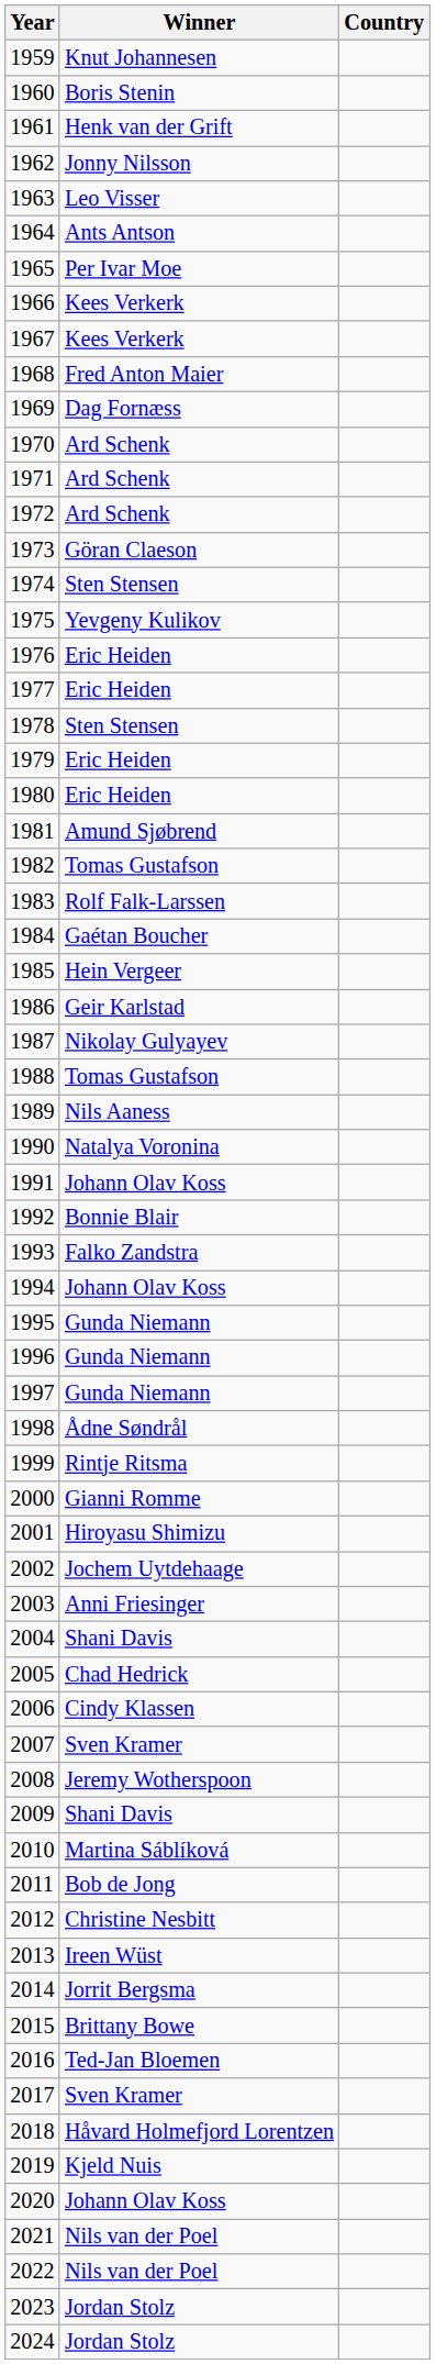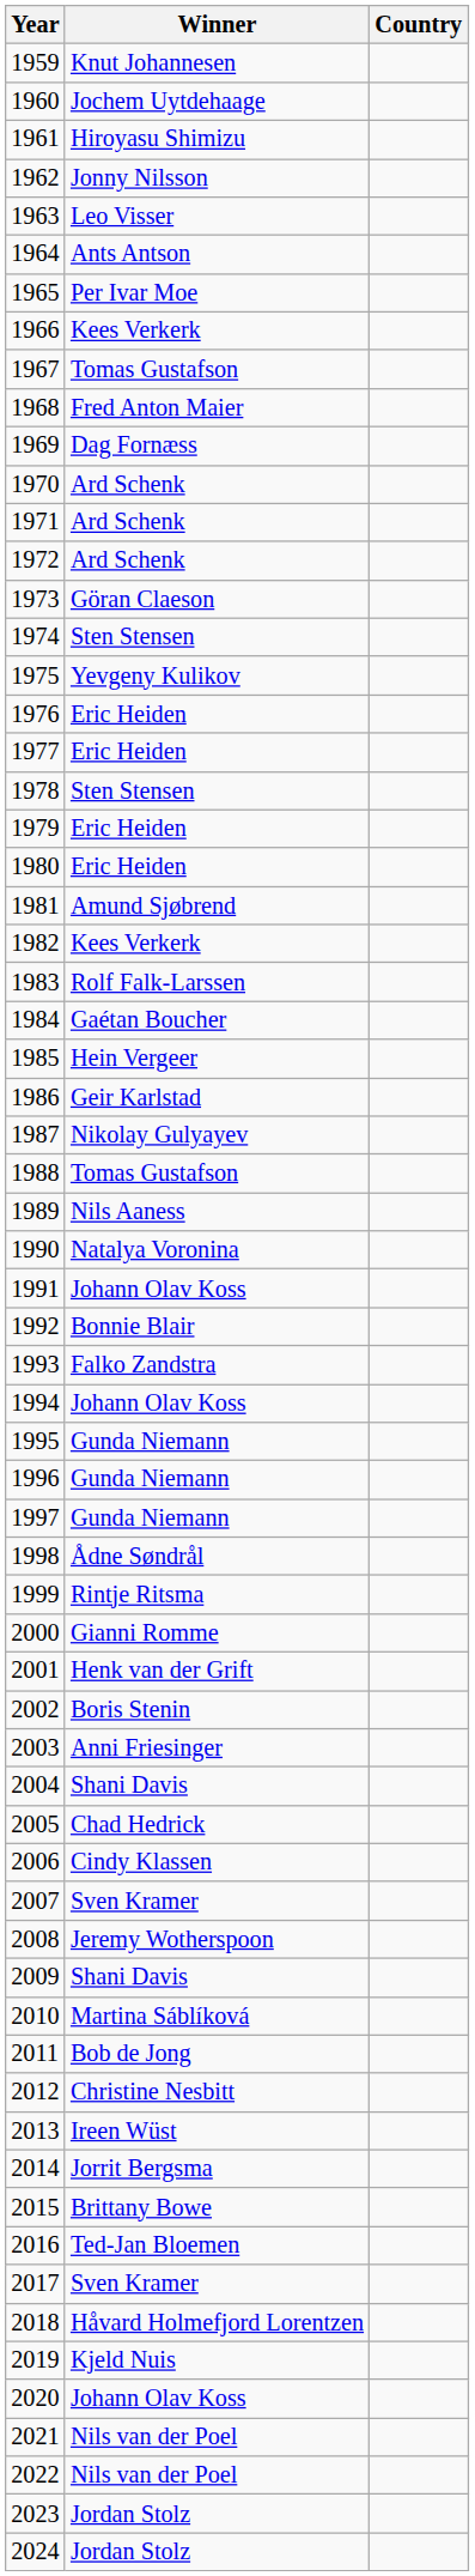 <table class="wikitable sortable">
 <tr>
 <th>Year</th>
 <th>Winner</th>
 <th>Country</th>
 </tr>
 <tr>
 <td>1959</td>
 <td><a href='#'>Knut Johannesen</a></td>
 <td></td>
 </tr>
 <tr>
 <td>1960</td>
-<td><a href='#'>Boris Stenin</a></td>
+<td><a href='#'>Jochem Uytdehaage</a></td>
 <td></td>
 </tr>
 <tr>
 <td>1961</td>
-<td><a href='#'>Henk van der Grift</a></td>
+<td><a href='#'>Hiroyasu Shimizu</a></td>
 <td></td>
 </tr>
 <tr>
 <td>1962</td>
 <td><a href='#'>Jonny Nilsson</a></td>
 <td></td>
 </tr>
 <tr>
 <td>1963</td>
 <td><a href='#'>Leo Visser</a></td>
 <td></td>
 </tr>
 <tr>
 <td>1964</td>
 <td><a href='#'>Ants Antson</a></td>
 <td></td>
 </tr>
 <tr>
 <td>1965</td>
 <td><a href='#'>Per Ivar Moe</a></td>
 <td></td>
 </tr>
 <tr>
 <td>1966</td>
 <td><a href='#'>Kees Verkerk</a></td>
 <td></td>
 </tr>
 <tr>
 <td>1967</td>
-<td><a href='#'>Kees Verkerk</a></td>
+<td><a href='#'>Tomas Gustafson</a></td>
 <td></td>
 </tr>
 <tr>
 <td>1968</td>
 <td><a href='#'>Fred Anton Maier</a></td>
 <td></td>
 </tr>
 <tr>
 <td>1969</td>
 <td><a href='#'>Dag Fornæss</a></td>
 <td></td>
 </tr>
 <tr>
 <td>1970</td>
 <td><a href='#'>Ard Schenk</a></td>
 <td></td>
 </tr>
 <tr>
 <td>1971</td>
 <td><a href='#'>Ard Schenk</a></td>
 <td></td>
 </tr>
 <tr>
 <td>1972</td>
 <td><a href='#'>Ard Schenk</a></td>
 <td></td>
 </tr>
 <tr>
 <td>1973</td>
 <td><a href='#'>Göran Claeson</a></td>
 <td></td>
 </tr>
 <tr>
 <td>1974</td>
 <td><a href='#'>Sten Stensen</a></td>
 <td></td>
 </tr>
 <tr>
 <td>1975</td>
 <td><a href='#'>Yevgeny Kulikov</a></td>
 <td></td>
 </tr>
 <tr>
 <td>1976</td>
 <td><a href='#'>Eric Heiden</a></td>
 <td></td>
 </tr>
 <tr>
 <td>1977</td>
 <td><a href='#'>Eric Heiden</a></td>
 <td></td>
 </tr>
 <tr>
 <td>1978</td>
 <td><a href='#'>Sten Stensen</a></td>
 <td></td>
 </tr>
 <tr>
 <td>1979</td>
 <td><a href='#'>Eric Heiden</a></td>
 <td></td>
 </tr>
 <tr>
 <td>1980</td>
 <td><a href='#'>Eric Heiden</a></td>
 <td></td>
 </tr>
 <tr>
 <td>1981</td>
 <td><a href='#'>Amund Sjøbrend</a></td>
 <td></td>
 </tr>
 <tr>
 <td>1982</td>
-<td><a href='#'>Tomas Gustafson</a></td>
+<td><a href='#'>Kees Verkerk</a></td>
 <td></td>
 </tr>
 <tr>
 <td>1983</td>
 <td><a href='#'>Rolf Falk-Larssen</a></td>
 <td></td>
 </tr>
 <tr>
 <td>1984</td>
 <td><a href='#'>Gaétan Boucher</a></td>
 <td></td>
 </tr>
 <tr>
 <td>1985</td>
 <td><a href='#'>Hein Vergeer</a></td>
 <td></td>
 </tr>
 <tr>
 <td>1986</td>
 <td><a href='#'>Geir Karlstad</a></td>
 <td></td>
 </tr>
 <tr>
 <td>1987</td>
 <td><a href='#'>Nikolay Gulyayev</a></td>
 <td></td>
 </tr>
 <tr>
 <td>1988</td>
 <td><a href='#'>Tomas Gustafson</a></td>
 <td></td>
 </tr>
 <tr>
 <td>1989</td>
 <td><a href='#'>Nils Aaness</a></td>
 <td></td>
 </tr>
 <tr>
 <td>1990</td>
 <td><a href='#'>Natalya Voronina</a></td>
 <td></td>
 </tr>
 <tr>
 <td>1991</td>
 <td><a href='#'>Johann Olav Koss</a></td>
 <td></td>
 </tr>
 <tr>
 <td>1992</td>
 <td><a href='#'>Bonnie Blair</a></td>
 <td></td>
 </tr>
 <tr>
 <td>1993</td>
 <td><a href='#'>Falko Zandstra</a></td>
 <td></td>
 </tr>
 <tr>
 <td>1994</td>
 <td><a href='#'>Johann Olav Koss</a></td>
 <td></td>
 </tr>
 <tr>
 <td>1995</td>
 <td><a href='#'>Gunda Niemann</a></td>
 <td></td>
 </tr>
 <tr>
 <td>1996</td>
 <td><a href='#'>Gunda Niemann</a></td>
 <td></td>
 </tr>
 <tr>
 <td>1997</td>
 <td><a href='#'>Gunda Niemann</a></td>
 <td></td>
 </tr>
 <tr>
 <td>1998</td>
 <td><a href='#'>Ådne Søndrål</a></td>
 <td></td>
 </tr>
 <tr>
 <td>1999</td>
 <td><a href='#'>Rintje Ritsma</a></td>
 <td></td>
 </tr>
 <tr>
 <td>2000</td>
 <td><a href='#'>Gianni Romme</a></td>
 <td></td>
 </tr>
 <tr>
 <td>2001</td>
-<td><a href='#'>Hiroyasu Shimizu</a></td>
+<td><a href='#'>Henk van der Grift</a></td>
 <td></td>
 </tr>
 <tr>
 <td>2002</td>
-<td><a href='#'>Jochem Uytdehaage</a></td>
+<td><a href='#'>Boris Stenin</a></td>
 <td></td>
 </tr>
 <tr>
 <td>2003</td>
 <td><a href='#'>Anni Friesinger</a></td>
 <td></td>
 </tr>
 <tr>
 <td>2004</td>
 <td><a href='#'>Shani Davis</a></td>
 <td></td>
 </tr>
 <tr>
 <td>2005</td>
 <td><a href='#'>Chad Hedrick</a></td>
 <td></td>
 </tr>
 <tr>
 <td>2006</td>
 <td><a href='#'>Cindy Klassen</a></td>
 <td></td>
 </tr>
 <tr>
 <td>2007</td>
 <td><a href='#'>Sven Kramer</a></td>
 <td></td>
 </tr>
 <tr>
 <td>2008</td>
 <td><a href='#'>Jeremy Wotherspoon</a></td>
 <td></td>
 </tr>
 <tr>
 <td>2009</td>
 <td><a href='#'>Shani Davis</a></td>
 <td></td>
 </tr>
 <tr>
 <td>2010</td>
 <td><a href='#'>Martina Sáblíková</a></td>
 <td></td>
 </tr>
 <tr>
 <td>2011</td>
 <td><a href='#'>Bob de Jong</a></td>
 <td></td>
 </tr>
 <tr>
 <td>2012</td>
 <td><a href='#'>Christine Nesbitt</a></td>
 <td></td>
 </tr>
 <tr>
 <td>2013</td>
 <td><a href='#'>Ireen Wüst</a></td>
 <td></td>
 </tr>
 <tr>
 <td>2014</td>
 <td><a href='#'>Jorrit Bergsma</a></td>
 <td></td>
 </tr>
 <tr>
 <td>2015</td>
 <td><a href='#'>Brittany Bowe</a></td>
 <td></td>
 </tr>
 <tr>
 <td>2016</td>
 <td><a href='#'>Ted-Jan Bloemen</a></td>
 <td></td>
 </tr>
 <tr>
 <td>2017</td>
 <td><a href='#'>Sven Kramer</a></td>
 <td></td>
 </tr>
 <tr>
 <td>2018</td>
 <td><a href='#'>Håvard Holmefjord Lorentzen</a></td>
 <td></td>
 </tr>
 <tr>
 <td>2019</td>
 <td><a href='#'>Kjeld Nuis</a></td>
 <td></td>
 </tr>
 <tr>
 <td>2020</td>
 <td><a href='#'>Johann Olav Koss</a></td>
 <td></td>
 </tr>
 <tr>
 <td>2021</td>
 <td><a href='#'>Nils van der Poel</a></td>
 <td></td>
 </tr>
 <tr>
 <td>2022</td>
 <td><a href='#'>Nils van der Poel</a></td>
 <td></td>
 </tr>
 <tr>
 <td>2023</td>
 <td><a href='#'>Jordan Stolz</a></td>
 <td></td>
 </tr>
 <tr>
 <td>2024</td>
 <td><a href='#'>Jordan Stolz</a></td>
 <td></td>
 </tr>
 </table>
